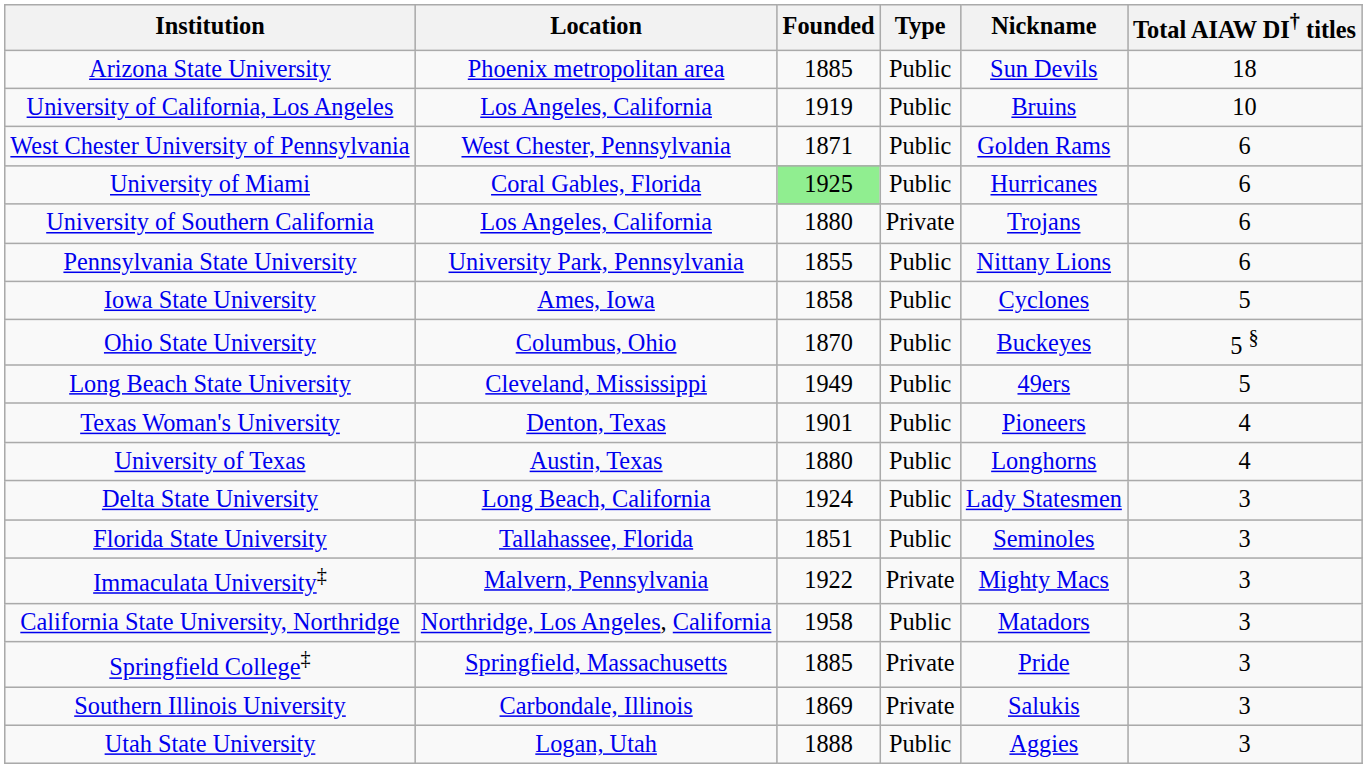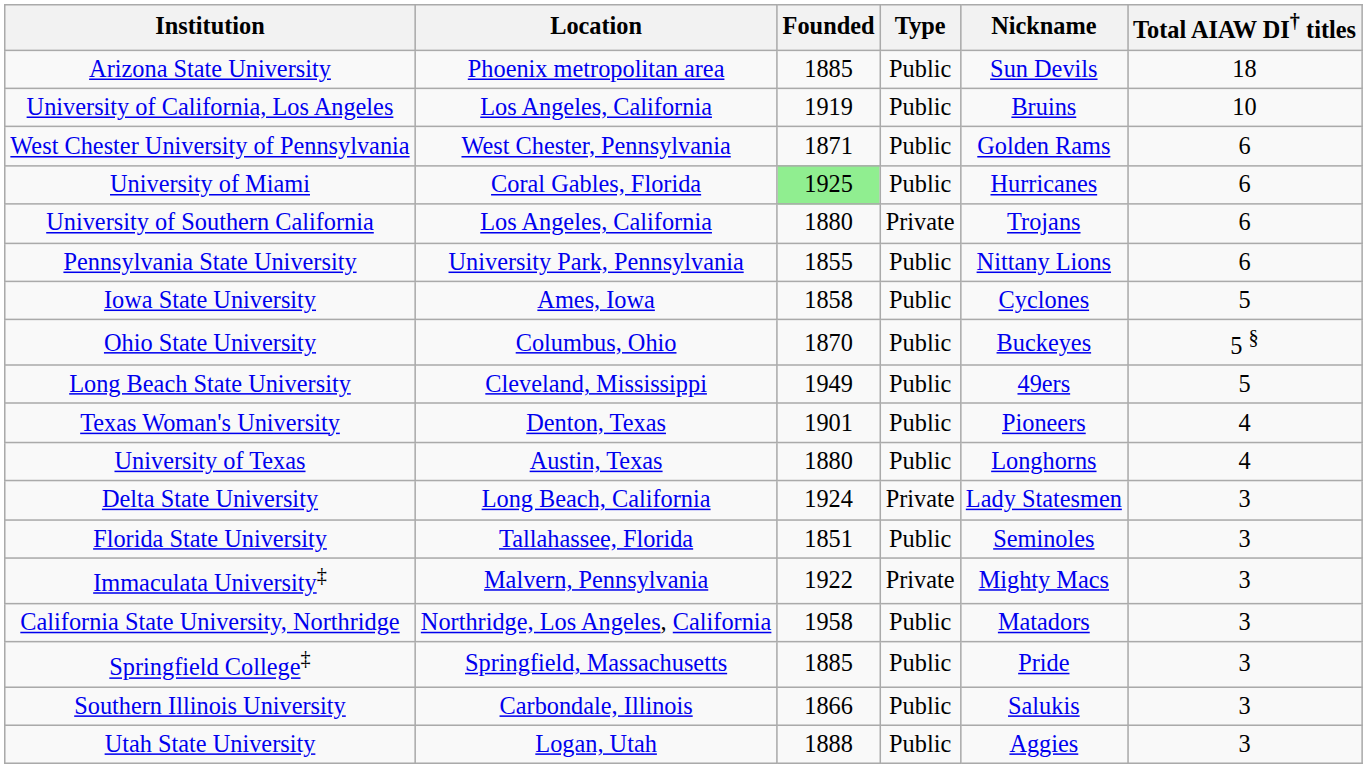 <table class="wikitable sortable">
 <tr>
 <th>Institution</th>
 <th>Location</th>
 <th>Founded</th>
 <th>Type</th>
 <th>Nickname</th>
 <th>Total AIAW DI<sup>†</sup> titles</th>
 </tr>
 <tr>
 <td align="center"><a href='#'>Arizona State University</a></td>
 <td align="center"><a href='#'>Phoenix metropolitan area</a></td>
 <td align="center">1885</td>
 <td align="center">Public</td>
 <td align="center"><a href='#'>Sun Devils</a></td>
 <td align="center">18</td>
 </tr>
 <tr>
 <td align="center"><a href='#'>University of California, Los Angeles</a></td>
 <td align="center"><a href='#'>Los Angeles, California</a></td>
 <td align="center">1919</td>
 <td align="center">Public</td>
 <td align="center"><a href='#'>Bruins</a></td>
 <td align="center">10</td>
 </tr>
 <tr>
 <td align="center"><a href='#'>West Chester University of Pennsylvania</a></td>
 <td align="center"><a href='#'>West Chester, Pennsylvania</a></td>
 <td align="center">1871</td>
 <td align="center">Public</td>
 <td align="center"><a href='#'>Golden Rams</a></td>
 <td align="center">6</td>
 </tr>
 <tr>
 <td align="center"><a href='#'>University of Miami</a></td>
 <td align="center"><a href='#'>Coral Gables, Florida</a></td>
 <td align="center" style="background: lightgreen;">1925</td>
 <td align="center">Public</td>
 <td align="center"><a href='#'>Hurricanes</a></td>
 <td align="center">6</td>
 </tr>
 <tr>
 <td align="center"><a href='#'>University of Southern California</a></td>
 <td align="center"><a href='#'>Los Angeles, California</a></td>
 <td align="center">1880</td>
 <td align="center">Private</td>
 <td align="center"><a href='#'>Trojans</a></td>
 <td align="center">6</td>
 </tr>
 <tr>
 <td align="center"><a href='#'>Pennsylvania State University</a></td>
 <td align="center"><a href='#'>University Park, Pennsylvania</a></td>
 <td align="center">1855</td>
 <td align="center">Public</td>
 <td align="center"><a href='#'>Nittany Lions</a></td>
 <td align="center">6</td>
 </tr>
 <tr>
 <td align="center"><a href='#'>Iowa State University</a></td>
 <td align="center"><a href='#'>Ames, Iowa</a></td>
 <td align="center">1858</td>
 <td align="center">Public</td>
 <td align="center"><a href='#'>Cyclones</a></td>
 <td align="center">5</td>
 </tr>
 <tr>
 <td align="center"><a href='#'>Ohio State University</a></td>
 <td align="center"><a href='#'>Columbus, Ohio</a></td>
 <td align="center">1870</td>
 <td align="center">Public</td>
 <td align="center"><a href='#'>Buckeyes</a></td>
 <td align="center">5 <sup>§</sup></td>
 </tr>
 <tr>
 <td align="center"><a href='#'>Long Beach State University</a></td>
 <td align="center"><a href='#'>Cleveland, Mississippi</a></td>
 <td align="center">1949</td>
 <td align="center">Public</td>
 <td align="center"><a href='#'>49ers</a></td>
 <td align="center">5</td>
 </tr>
 <tr>
 <td align="center"><a href='#'>Texas Woman's University</a></td>
 <td align="center"><a href='#'>Denton, Texas</a></td>
 <td align="center">1901</td>
 <td align="center">Public</td>
 <td align="center"><a href='#'>Pioneers</a></td>
 <td align="center">4</td>
 </tr>
 <tr>
 <td align="center"><a href='#'>University of Texas</a></td>
 <td align="center"><a href='#'>Austin, Texas</a></td>
 <td align="center">1880</td>
 <td align="center">Public</td>
 <td align="center"><a href='#'>Longhorns</a></td>
 <td align="center">4</td>
 </tr>
 <tr>
 <td align="center"><a href='#'>Delta State University</a></td>
 <td align="center"><a href='#'>Long Beach, California</a></td>
 <td align="center">1924</td>
-<td align="center">Public</td>
+<td align="center">Private</td>
 <td align="center"><a href='#'>Lady Statesmen</a></td>
 <td align="center">3</td>
 </tr>
 <tr>
 <td align="center"><a href='#'>Florida State University</a></td>
 <td align="center"><a href='#'>Tallahassee, Florida</a></td>
 <td align="center">1851</td>
 <td align="center">Public</td>
 <td align="center"><a href='#'>Seminoles</a></td>
 <td align="center">3</td>
 </tr>
 <tr>
 <td align="center"><a href='#'>Immaculata University</a><sup>‡</sup></td>
 <td align="center"><a href='#'>Malvern, Pennsylvania</a></td>
 <td align="center">1922</td>
 <td align="center">Private</td>
 <td align="center"><a href='#'>Mighty Macs</a></td>
 <td align="center">3</td>
 </tr>
 <tr>
 <td align="center"><a href='#'>California State University, Northridge</a></td>
 <td align="center"><a href='#'>Northridge, Los Angeles</a>, <a href='#'>California</a></td>
 <td align="center">1958</td>
 <td align="center">Public</td>
 <td align="center"><a href='#'>Matadors</a></td>
 <td align="center">3</td>
 </tr>
 <tr>
 <td align="center"><a href='#'>Springfield College</a><sup>‡</sup></td>
 <td align="center"><a href='#'>Springfield, Massachusetts</a></td>
 <td align="center">1885</td>
-<td align="center">Private</td>
+<td align="center">Public</td>
 <td align="center"><a href='#'>Pride</a></td>
 <td align="center">3</td>
 </tr>
 <tr>
 <td align="center"><a href='#'>Southern Illinois University</a></td>
 <td align="center"><a href='#'>Carbondale, Illinois</a></td>
-<td align="center">1869</td>
-<td align="center">Private</td>
+<td align="center">1866</td>
+<td align="center">Public</td>
 <td align="center"><a href='#'>Salukis</a></td>
 <td align="center">3</td>
 </tr>
 <tr>
 <td align="center"><a href='#'>Utah State University</a></td>
 <td align="center"><a href='#'>Logan, Utah</a></td>
 <td align="center">1888</td>
 <td align="center">Public</td>
 <td align="center"><a href='#'>Aggies</a></td>
 <td align="center">3</td>
 </tr>
 </table>
